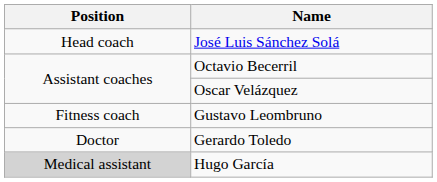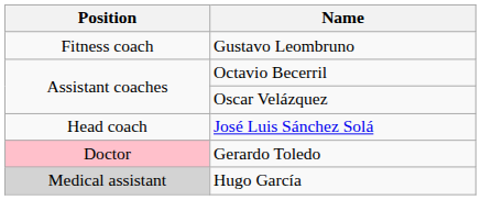 <table class="wikitable" style="text-align:center; font-size:100%; width:35%">
 <tr>
 <th>Position</th>
 <th>Name</th>
 </tr>
 <tr>
-<td>Head coach</td>
-<td align=left> <a href='#'>José Luis Sánchez Solá</a></td>
+<td>Fitness coach</td>
+<td align=left> Gustavo Leombruno</td>
 </tr>
 <tr>
 <td rowspan=2>Assistant coaches</td>
 <td align=left> Octavio Becerril</td>
 </tr>
 <tr>
 <td align=left> Oscar Velázquez</td>
 </tr>
 <tr>
-<td>Fitness coach</td>
-<td align=left> Gustavo Leombruno</td>
+<td>Head coach</td>
+<td align=left> <a href='#'>José Luis Sánchez Solá</a></td>
 </tr>
 <tr>
-<td>Doctor</td>
+<td style="background: pink;">Doctor</td>
 <td align=left> Gerardo Toledo</td>
 </tr>
 <tr>
 <td style="background: lightgrey;">Medical assistant</td>
 <td align=left> Hugo García</td>
 </tr>
 </table>
